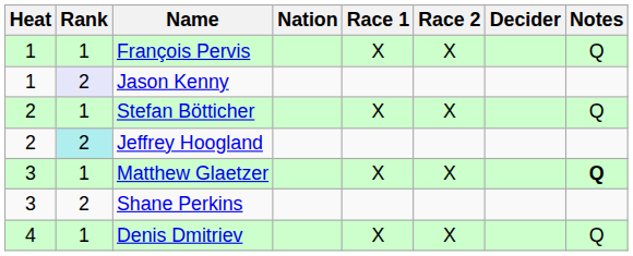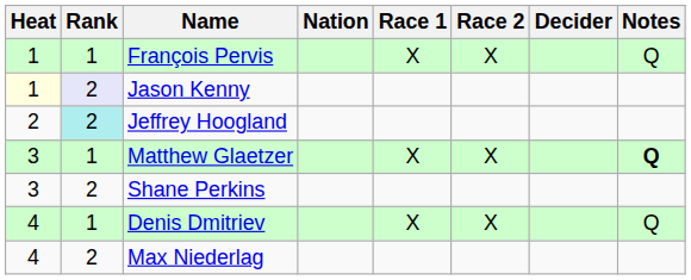 <table class="wikitable sortable" style="text-align:center">
 <tr>
 <th>Heat</th>
 <th>Rank</th>
 <th>Name</th>
 <th>Nation</th>
 <th>Race 1</th>
 <th>Race 2</th>
 <th>Decider</th>
 <th>Notes</th>
 </tr>
 <tr bgcolor=ccffcc>
 <td>1</td>
 <td>1</td>
 <td align=left><a href='#'>François Pervis</a></td>
 <td align=left></td>
 <td>X</td>
 <td>X</td>
 <td></td>
 <td>Q</td>
 </tr>
 <tr>
-<td>1</td>
+<td style="background: lightyellow;">1</td>
 <td style="background: lavender;">2</td>
 <td align=left><a href='#'>Jason Kenny</a></td>
 <td align=left></td>
 <td></td>
 <td></td>
 <td></td>
 <td></td>
-</tr>
-<tr bgcolor=ccffcc>
-<td>2</td>
-<td>1</td>
-<td align=left><a href='#'>Stefan Bötticher</a></td>
-<td align=left></td>
-<td>X</td>
-<td>X</td>
-<td></td>
-<td>Q</td>
 </tr>
 <tr>
 <td>2</td>
 <td style="background: paleturquoise;">2</td>
 <td align=left><a href='#'>Jeffrey Hoogland</a></td>
 <td align=left></td>
 <td></td>
 <td></td>
 <td></td>
 <td></td>
 </tr>
 <tr bgcolor=ccffcc>
 <td>3</td>
 <td>1</td>
 <td align=left><a href='#'>Matthew Glaetzer</a></td>
 <td align=left></td>
 <td>X</td>
 <td>X</td>
 <td></td>
 <td><strong>Q</strong></td>
 </tr>
 <tr>
 <td>3</td>
 <td>2</td>
 <td align=left><a href='#'>Shane Perkins</a></td>
 <td align=left></td>
 <td></td>
 <td></td>
 <td></td>
 <td></td>
 </tr>
 <tr bgcolor=ccffcc>
 <td>4</td>
 <td>1</td>
 <td align=left><a href='#'>Denis Dmitriev</a></td>
 <td align=left></td>
 <td>X</td>
 <td>X</td>
 <td></td>
 <td>Q</td>
 </tr>
+<tr>
+<td>4</td>
+<td>2</td>
+<td align=left><a href='#'>Max Niederlag</a></td>
+<td align=left></td>
+<td></td>
+<td></td>
+<td></td>
+<td></td>
+</tr>
 </table>
